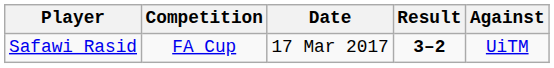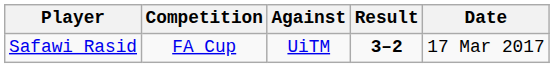 <table class="wikitable sortable" style="font-size: 95%; text-align: center;">
 <tr>
 <th>Player</th>
 <th>Competition</th>
+<th>Against</th>
+<th>Result</th>
 <th>Date</th>
-<th>Result</th>
-<th>Against</th>
 </tr>
 <tr>
 <td align=left> <a href='#'>Safawi Rasid</a></td>
 <td><a href='#'>FA Cup</a></td>
+<td><a href='#'>UiTM</a></td>
+<td><strong>3–2</strong></td>
 <td>17 Mar 2017</td>
-<td><strong>3–2</strong></td>
-<td><a href='#'>UiTM</a></td>
 </tr>
 </table>
